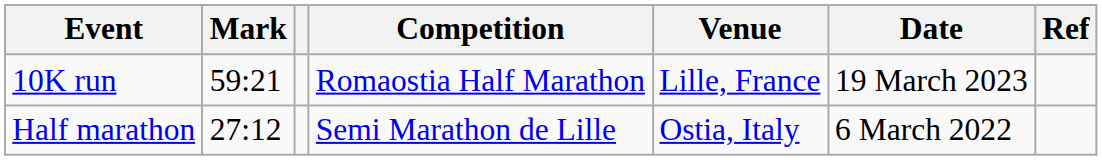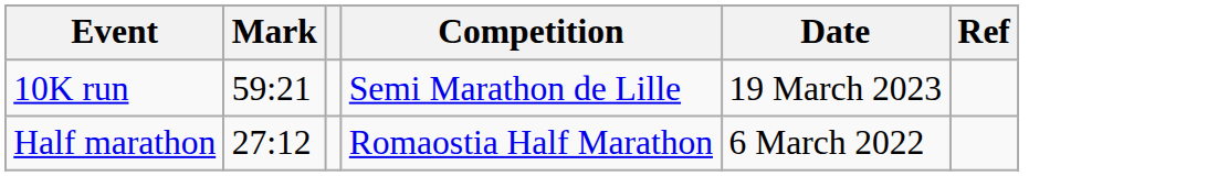 <table class="wikitable">
 <tr>
 <th>Event</th>
 <th>Mark</th>
 <th></th>
 <th>Competition</th>
-<th>Venue</th>
 <th>Date</th>
 <th>Ref</th>
 </tr>
 <tr>
 <td><a href='#'>10K run</a></td>
 <td>59:21</td>
 <td></td>
-<td><a href='#'>Romaostia Half Marathon</a></td>
-<td><a href='#'>Lille, France</a></td>
+<td><a href='#'>Semi Marathon de Lille</a></td>
 <td>19 March 2023</td>
 <td></td>
 </tr>
 <tr>
 <td><a href='#'>Half marathon</a></td>
 <td>27:12</td>
 <td></td>
-<td><a href='#'>Semi Marathon de Lille</a></td>
-<td><a href='#'>Ostia, Italy</a></td>
+<td><a href='#'>Romaostia Half Marathon</a></td>
 <td>6 March 2022</td>
 <td></td>
 </tr>
 </table>
